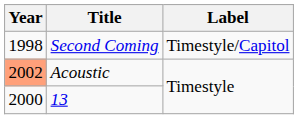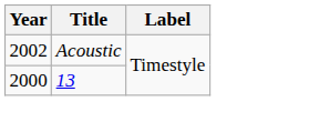 <table class="wikitable">
 <tr>
 <th>Year</th>
 <th>Title</th>
 <th>Label</th>
 </tr>
 <tr>
-<td>1998</td>
-<td><em><a href='#'>Second Coming</a></em></td>
-<td>Timestyle/<a href='#'>Capitol</a></td>
-</tr>
-<tr>
-<td style="background: lightsalmon;">2002</td>
+<td>2002</td>
 <td><em>Acoustic</em> </td>
 <td rowspan=2>Timestyle</td>
 </tr>
 <tr>
 <td>2000</td>
 <td><em><a href='#'>13</a></em></td>
 </tr>
 </table>
